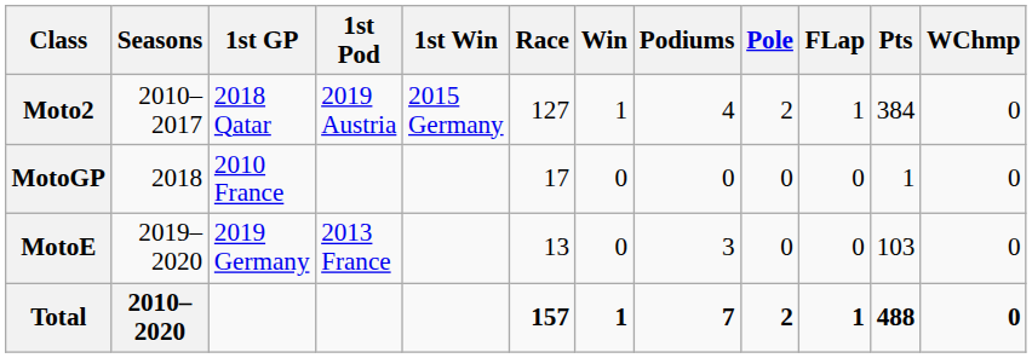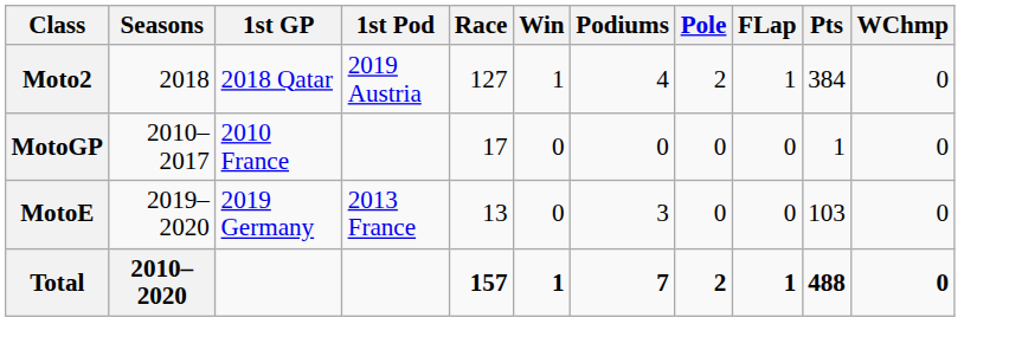 <table class="wikitable" style=text-align:right>
 <tr>
 <th>Class</th>
 <th>Seasons</th>
 <th>1st GP</th>
 <th>1st Pod</th>
-<th>1st Win</th>
 <th>Race</th>
 <th>Win</th>
 <th>Podiums</th>
 <th><a href='#'>Pole</a></th>
 <th>FLap</th>
 <th>Pts</th>
 <th>WChmp</th>
 </tr>
 <tr>
 <th>Moto2</th>
-<td>2010–2017</td>
+<td>2018</td>
 <td align="left"><a href='#'>2018 Qatar</a></td>
 <td align="left"><a href='#'>2019 Austria</a></td>
-<td align="left"><a href='#'>2015 Germany</a></td>
 <td>127</td>
 <td>1</td>
 <td>4</td>
 <td>2</td>
 <td>1</td>
 <td>384</td>
 <td>0</td>
 </tr>
 <tr>
 <th>MotoGP</th>
-<td>2018</td>
+<td>2010–2017</td>
 <td align="left"><a href='#'>2010 France</a></td>
-<td align="left"></td>
 <td align="left"></td>
 <td>17</td>
 <td>0</td>
 <td>0</td>
 <td>0</td>
 <td>0</td>
 <td>1</td>
 <td>0</td>
 </tr>
 <tr>
 <th>MotoE</th>
 <td>2019–2020</td>
 <td align="left"><a href='#'>2019 Germany</a></td>
 <td align="left"><a href='#'>2013 France</a></td>
-<td align="left"></td>
 <td>13</td>
 <td>0</td>
 <td>3</td>
 <td>0</td>
 <td>0</td>
 <td>103</td>
 <td>0</td>
 </tr>
 <tr>
 <th>Total</th>
 <th>2010–2020</th>
 <td></td>
 <td></td>
-<td></td>
 <td><strong>157</strong></td>
 <td><strong>1</strong></td>
 <td><strong>7</strong></td>
 <td><strong>2</strong></td>
 <td><strong>1</strong></td>
 <td><strong>488</strong></td>
 <td><strong>0</strong></td>
 </tr>
 </table>
